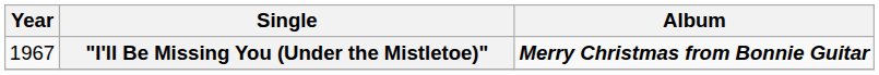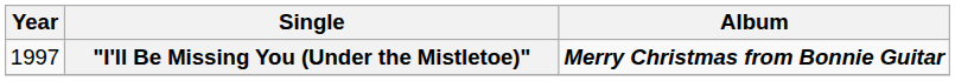 <table class="wikitable plainrowheaders" style="text-align:center;">
 <tr>
 <th>Year</th>
 <th style="width:22em;">Single</th>
 <th>Album</th>
 </tr>
 <tr>
-<td>1967</td>
+<td>1997</td>
 <th scope="row">"I'll Be Missing You (Under the Mistletoe)"</th>
 <td align="left"><strong><em>Merry Christmas from Bonnie Guitar</em></strong></td>
 </tr>
 <tr>
 </tr>
 </table>
